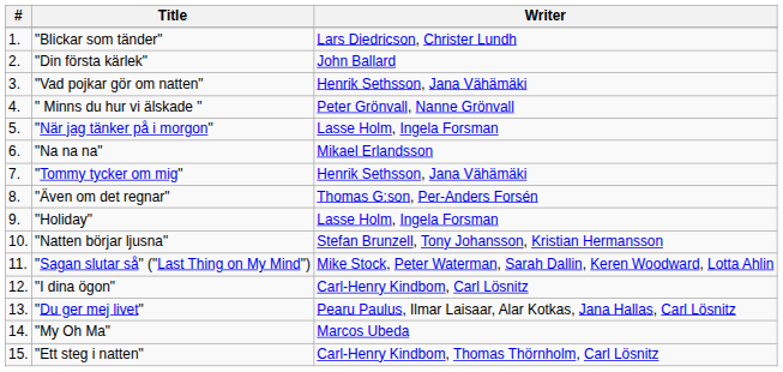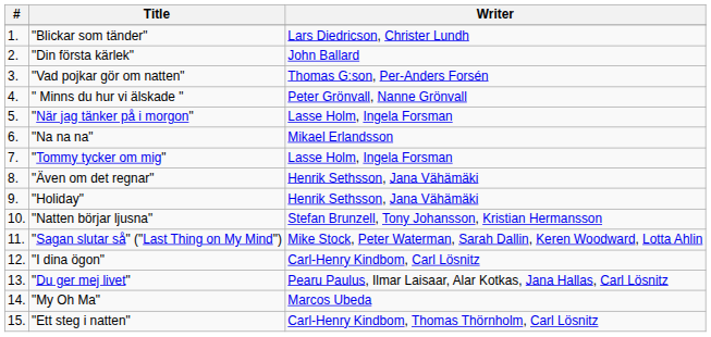 <table class="wikitable">
 <tr>
 <th>#</th>
 <th>Title</th>
 <th>Writer</th>
 </tr>
 <tr bgcolor="#ebf5ff">
 </tr>
 <tr>
 <td>1.</td>
 <td>"Blickar som tänder"</td>
 <td><a href='#'>Lars Diedricson</a>, <a href='#'>Christer Lundh</a></td>
 </tr>
 <tr>
 <td>2.</td>
 <td>"Din första kärlek"</td>
 <td><a href='#'>John Ballard</a></td>
 </tr>
 <tr>
 <td>3.</td>
 <td>"Vad pojkar gör om natten"</td>
-<td><a href='#'>Henrik Sethsson</a>, <a href='#'>Jana Vähämäki</a></td>
+<td><a href='#'>Thomas G:son</a>, <a href='#'>Per-Anders Forsén</a></td>
 </tr>
 <tr>
 <td>4.</td>
 <td>" Minns du hur vi älskade "</td>
 <td><a href='#'>Peter Grönvall</a>, <a href='#'>Nanne Grönvall</a></td>
 </tr>
 <tr>
 <td>5.</td>
 <td>"<a href='#'>När jag tänker på i morgon</a>"</td>
 <td><a href='#'>Lasse Holm</a>, <a href='#'>Ingela Forsman</a></td>
 </tr>
 <tr>
 <td>6.</td>
 <td>"Na na na"</td>
 <td><a href='#'>Mikael Erlandsson</a></td>
 </tr>
 <tr>
 <td>7.</td>
 <td>"<a href='#'>Tommy tycker om mig</a>"</td>
-<td><a href='#'>Henrik Sethsson</a>, <a href='#'>Jana Vähämäki</a></td>
+<td><a href='#'>Lasse Holm</a>, <a href='#'>Ingela Forsman</a></td>
 </tr>
 <tr>
 <td>8.</td>
 <td>"Även om det regnar"</td>
-<td><a href='#'>Thomas G:son</a>, <a href='#'>Per-Anders Forsén</a></td>
+<td><a href='#'>Henrik Sethsson</a>, <a href='#'>Jana Vähämäki</a></td>
 </tr>
 <tr>
 <td>9.</td>
 <td>"Holiday"</td>
-<td><a href='#'>Lasse Holm</a>, <a href='#'>Ingela Forsman</a></td>
+<td><a href='#'>Henrik Sethsson</a>, <a href='#'>Jana Vähämäki</a></td>
 </tr>
 <tr>
 <td>10.</td>
 <td>"Natten börjar ljusna"</td>
 <td><a href='#'>Stefan Brunzell</a>, <a href='#'>Tony Johansson</a>, <a href='#'>Kristian Hermansson</a></td>
 </tr>
 <tr>
 <td>11.</td>
 <td>"<a href='#'>Sagan slutar så</a>" ("<a href='#'>Last Thing on My Mind</a>")</td>
 <td><a href='#'>Mike Stock</a>, <a href='#'>Peter Waterman</a>, <a href='#'>Sarah Dallin</a>, <a href='#'>Keren Woodward</a>, <a href='#'>Lotta Ahlin</a></td>
 </tr>
 <tr>
 <td>12.</td>
 <td>"I dina ögon"</td>
 <td><a href='#'>Carl-Henry Kindbom</a>, <a href='#'>Carl Lösnitz</a></td>
 </tr>
 <tr>
 <td>13.</td>
 <td>"<a href='#'>Du ger mej livet</a>"</td>
 <td><a href='#'>Pearu Paulus</a>, Ilmar Laisaar, Alar Kotkas, <a href='#'>Jana Hallas</a>, <a href='#'>Carl Lösnitz</a></td>
 </tr>
 <tr>
 <td>14.</td>
 <td>"My Oh Ma"</td>
 <td><a href='#'>Marcos Ubeda</a></td>
 </tr>
 <tr>
 <td>15.</td>
 <td>"Ett steg i natten"</td>
 <td><a href='#'>Carl-Henry Kindbom</a>, <a href='#'>Thomas Thörnholm</a>, <a href='#'>Carl Lösnitz</a></td>
 </tr>
 </table>
